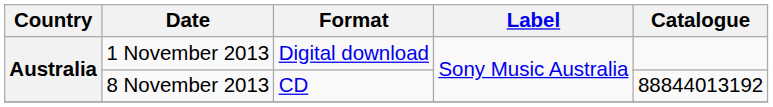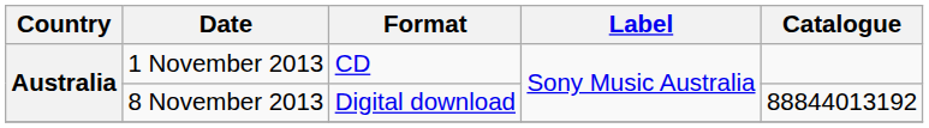 <table class="wikitable plainrowheaders sortable">
 <tr>
 <th scope="col">Country</th>
 <th scope="col">Date</th>
 <th scope="col">Format</th>
 <th scope="col"><a href='#'>Label</a></th>
 <th scope="col">Catalogue</th>
 </tr>
 <tr>
 <th scope="row" rowspan="2">Australia</th>
 <td>1 November 2013</td>
-<td><a href='#'>Digital download</a></td>
+<td><a href='#'>CD</a></td>
 <td rowspan="2"><a href='#'>Sony Music Australia</a></td>
 <td></td>
 </tr>
 <tr>
 <td>8 November 2013</td>
-<td><a href='#'>CD</a></td>
+<td><a href='#'>Digital download</a></td>
 <td>88844013192</td>
 </tr>
 <tr>
 </tr>
 </table>
